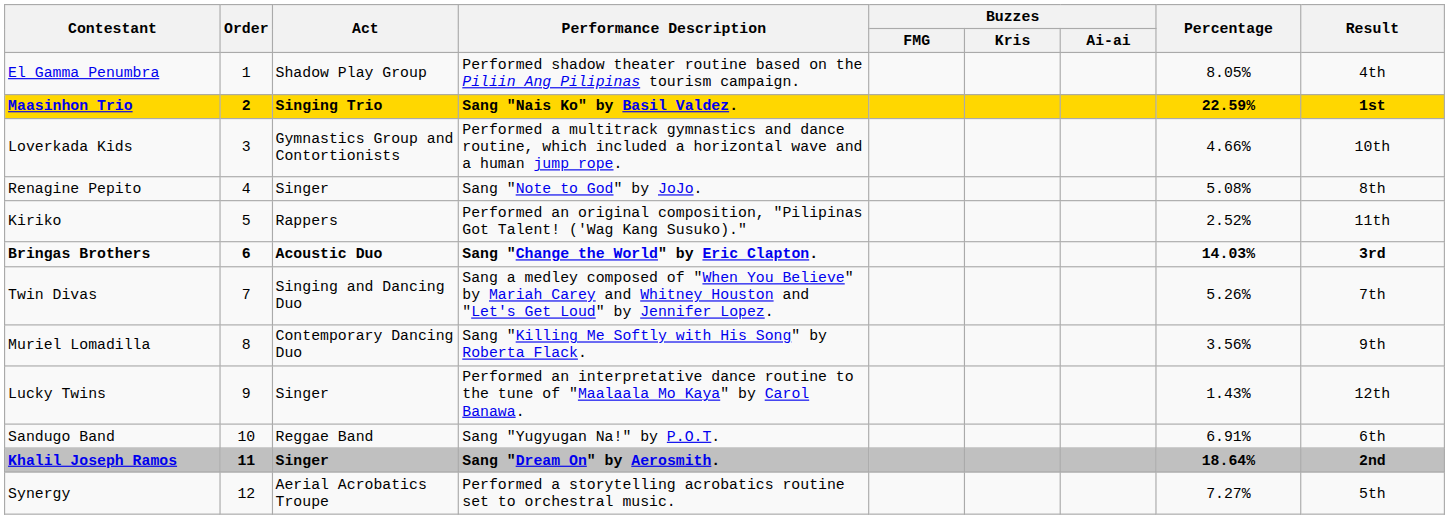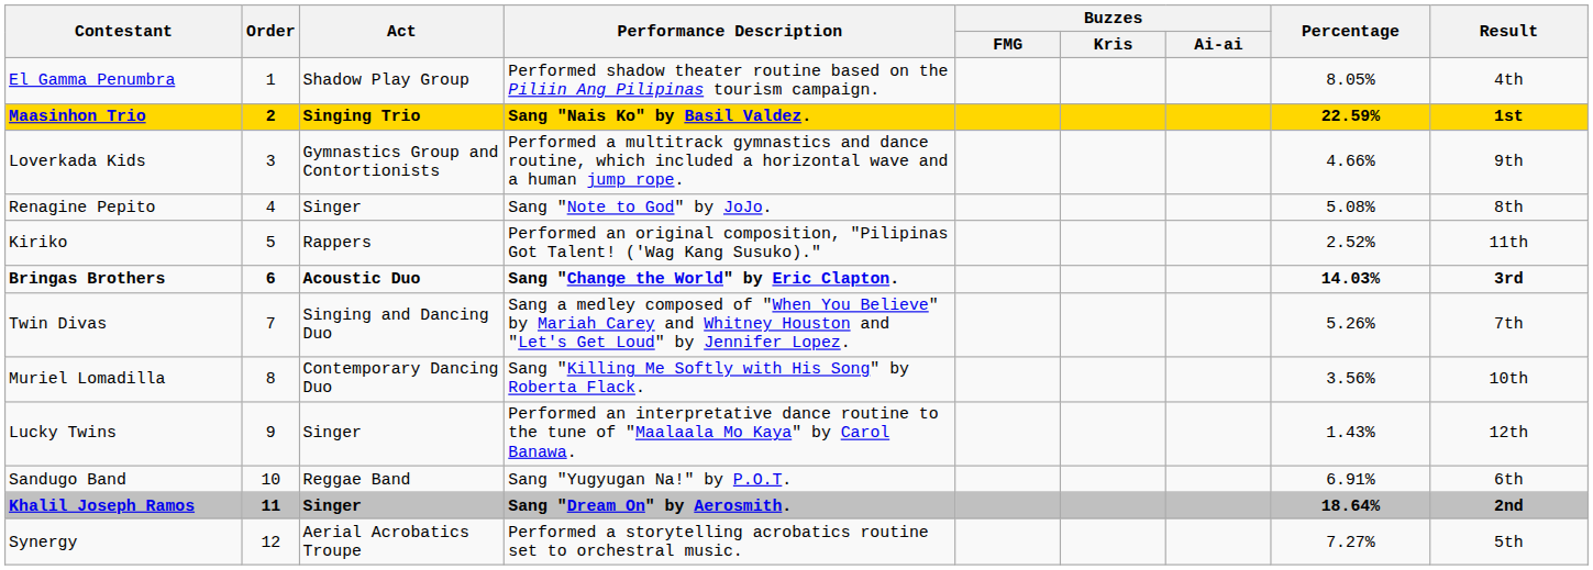 <table class="wikitable" style="text-align:center; width:100%;">
 <tr>
 <th rowspan="2" style="width:15%;">Contestant</th>
 <th rowspan="2" style="width:03%;">Order</th>
 <th rowspan="2">Act</th>
 <th rowspan="2">Performance Description</th>
 <th colspan="3" style="width:20%;">Buzzes</th>
 <th rowspan="2" style="width:10%;">Percentage</th>
 <th rowspan="2" style="width:10%;">Result</th>
 </tr>
 <tr>
 <th style="width:06.66%;">FMG</th>
 <th style="width:06.66%;">Kris</th>
 <th style="width:06.66%;">Ai-ai</th>
 </tr>
 <tr>
 <td scope="row" style="text-align:left;"><a href='#'>El Gamma Penumbra</a></td>
 <td>1</td>
 <td scope="row" style="text-align:left;">Shadow Play Group</td>
 <td scope="row" style="text-align:left;">Performed shadow theater routine based on the <em><a href='#'>Piliin Ang Pilipinas</a></em> tourism campaign.</td>
 <td></td>
 <td></td>
 <td></td>
 <td>8.05%</td>
 <td>4th</td>
 </tr>
 <tr bgcolor="gold">
 <td scope="row" style="text-align:left;"><strong><a href='#'>Maasinhon Trio</a></strong></td>
 <td><strong>2</strong></td>
 <td scope="row" style="text-align:left;"><strong>Singing Trio</strong></td>
 <td scope="row" style="text-align:left;"><strong>Sang "Nais Ko" by <a href='#'>Basil Valdez</a>.</strong></td>
 <td></td>
 <td></td>
 <td></td>
 <td><strong>22.59%</strong></td>
 <td><strong>1st</strong></td>
 </tr>
 <tr>
 <td scope="row" style="text-align:left;">Loverkada Kids</td>
 <td>3</td>
 <td scope="row" style="text-align:left;">Gymnastics Group and Contortionists</td>
 <td scope="row" style="text-align:left;">Performed a multitrack gymnastics and dance routine, which included a horizontal wave and a human <a href='#'>jump rope</a>.</td>
 <td></td>
 <td></td>
 <td></td>
 <td>4.66%</td>
-<td>10th</td>
+<td>9th</td>
 </tr>
 <tr>
 <td scope="row" style="text-align:left;">Renagine Pepito</td>
 <td>4</td>
 <td scope="row" style="text-align:left;">Singer</td>
 <td scope="row" style="text-align:left;">Sang "<a href='#'>Note to God</a>" by <a href='#'>JoJo</a>.</td>
 <td></td>
 <td></td>
 <td></td>
 <td>5.08%</td>
 <td>8th</td>
 </tr>
 <tr>
 <td scope="row" style="text-align:left;">Kiriko</td>
 <td>5</td>
 <td scope="row" style="text-align:left;">Rappers</td>
 <td scope="row" style="text-align:left;">Performed an original composition, "Pilipinas Got Talent! ('Wag Kang Susuko)."</td>
 <td></td>
 <td></td>
 <td></td>
 <td>2.52%</td>
 <td>11th</td>
 </tr>
 <tr>
 <td scope="row" style="text-align:left;"><strong>Bringas Brothers</strong></td>
 <td><strong>6</strong></td>
 <td scope="row" style="text-align:left;"><strong>Acoustic Duo</strong></td>
 <td scope="row" style="text-align:left;"><strong>Sang "<a href='#'>Change the World</a>" by <a href='#'>Eric Clapton</a>.</strong></td>
 <td></td>
 <td></td>
 <td></td>
 <td><strong>14.03%</strong></td>
 <td><strong>3rd</strong></td>
 </tr>
 <tr>
 <td scope="row" style="text-align:left;">Twin Divas</td>
 <td>7</td>
 <td scope="row" style="text-align:left;">Singing and Dancing Duo</td>
 <td scope="row" style="text-align:left;">Sang a medley composed of "<a href='#'>When You Believe</a>" by <a href='#'>Mariah Carey</a> and <a href='#'>Whitney Houston</a> and "<a href='#'>Let's Get Loud</a>" by <a href='#'>Jennifer Lopez</a>.</td>
 <td></td>
 <td></td>
 <td></td>
 <td>5.26%</td>
 <td>7th</td>
 </tr>
 <tr>
 <td scope="row" style="text-align:left;">Muriel Lomadilla</td>
 <td>8</td>
 <td scope="row" style="text-align:left;">Contemporary Dancing Duo</td>
 <td scope="row" style="text-align:left;">Sang "<a href='#'>Killing Me Softly with His Song</a>" by <a href='#'>Roberta Flack</a>.</td>
 <td></td>
 <td></td>
 <td></td>
 <td>3.56%</td>
-<td>9th</td>
+<td>10th</td>
 </tr>
 <tr>
 <td scope="row" style="text-align:left;">Lucky Twins</td>
 <td>9</td>
 <td scope="row" style="text-align:left;">Singer</td>
 <td scope="row" style="text-align:left;">Performed an interpretative dance routine to the tune of "<a href='#'>Maalaala Mo Kaya</a>" by <a href='#'>Carol Banawa</a>.</td>
 <td></td>
 <td></td>
 <td></td>
 <td>1.43%</td>
 <td>12th</td>
 </tr>
 <tr>
 <td scope="row" style="text-align:left;">Sandugo Band</td>
 <td>10</td>
 <td scope="row" style="text-align:left;">Reggae Band</td>
 <td scope="row" style="text-align:left;">Sang "Yugyugan Na!" by <a href='#'>P.O.T</a>.</td>
 <td></td>
 <td></td>
 <td></td>
 <td>6.91%</td>
 <td>6th</td>
 </tr>
 <tr bgcolor="silver">
 <td scope="row" style="text-align:left;"><a href='#'><strong>Khalil Joseph Ramos</strong></a></td>
 <td><strong>11</strong></td>
 <td scope="row" style="text-align:left;"><strong>Singer</strong></td>
 <td scope="row" style="text-align:left;"><strong>Sang "<a href='#'>Dream On</a>" by <a href='#'>Aerosmith</a>.</strong></td>
 <td></td>
 <td></td>
 <td></td>
 <td><strong>18.64%</strong></td>
 <td><strong>2nd</strong></td>
 </tr>
 <tr>
 <td scope="row" style="text-align:left;">Synergy</td>
 <td>12</td>
 <td scope="row" style="text-align:left;">Aerial Acrobatics Troupe</td>
 <td scope="row" style="text-align:left;">Performed a storytelling acrobatics routine set to orchestral music.</td>
 <td></td>
 <td></td>
 <td></td>
 <td>7.27%</td>
 <td>5th</td>
 </tr>
 </table>
